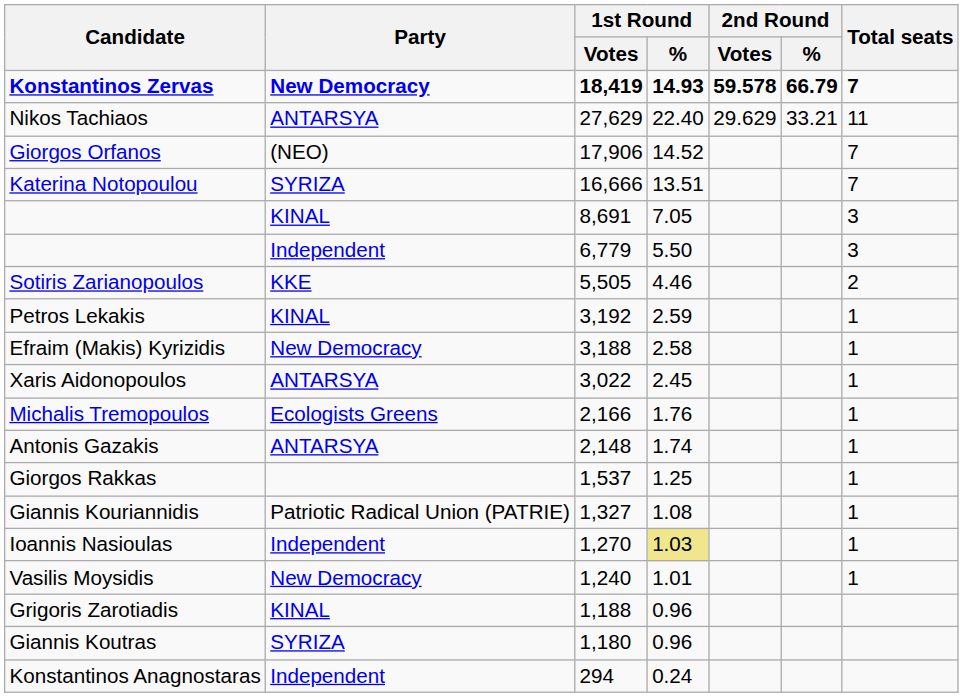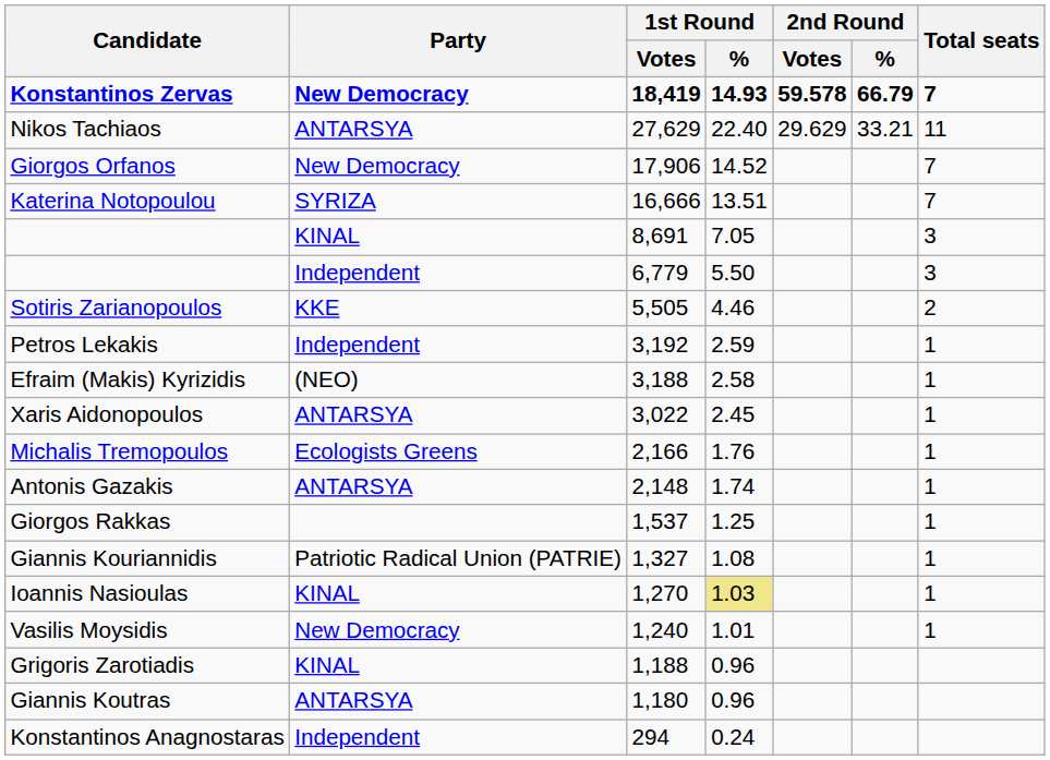 <table class=wikitable>
 <tr>
 <th rowspan=2>Candidate</th>
 <th rowspan=2>Party</th>
 <th colspan=2>1st Round</th>
 <th colspan=2>2nd Round</th>
 <th rowspan=2>Total seats</th>
 </tr>
 <tr>
 <th>Votes</th>
 <th>%</th>
 <th>Votes</th>
 <th>%</th>
 </tr>
 <tr style="font-weight: bold">
 <td><strong><a href='#'>Konstantinos Zervas</a></strong></td>
 <td><strong><a href='#'>New Democracy</a></strong></td>
 <td>18,419</td>
 <td>14.93</td>
 <td><strong>59.578</strong></td>
 <td><strong>66.79</strong></td>
 <td><strong>7</strong></td>
 </tr>
 <tr>
 <td>Nikos Tachiaos</td>
 <td><a href='#'>ANTARSYA</a></td>
 <td>27,629</td>
 <td>22.40</td>
 <td>29.629</td>
 <td>33.21</td>
 <td>11</td>
 </tr>
 <tr>
 <td><a href='#'>Giorgos Orfanos</a></td>
-<td> (NEO)</td>
+<td><a href='#'>New Democracy</a></td>
 <td>17,906</td>
 <td>14.52</td>
 <td></td>
 <td></td>
 <td>7</td>
 </tr>
 <tr>
 <td><a href='#'>Katerina Notopoulou</a></td>
 <td><a href='#'>SYRIZA</a></td>
 <td>16,666</td>
 <td>13.51</td>
 <td></td>
 <td></td>
 <td>7</td>
 </tr>
 <tr>
 <td></td>
 <td><a href='#'>KINAL</a></td>
 <td>8,691</td>
 <td>7.05</td>
 <td></td>
 <td></td>
 <td>3</td>
 </tr>
 <tr>
 <td></td>
 <td><a href='#'>Independent</a></td>
 <td>6,779</td>
 <td>5.50</td>
 <td></td>
 <td></td>
 <td>3</td>
 </tr>
 <tr>
 <td><a href='#'>Sotiris Zarianopoulos</a></td>
 <td><a href='#'>KKE</a></td>
 <td>5,505</td>
 <td>4.46</td>
 <td></td>
 <td></td>
 <td>2</td>
 </tr>
 <tr>
 <td>Petros Lekakis</td>
-<td><a href='#'>KINAL</a></td>
+<td><a href='#'>Independent</a></td>
 <td>3,192</td>
 <td>2.59</td>
 <td></td>
 <td></td>
 <td>1</td>
 </tr>
 <tr>
 <td>Efraim (Makis) Kyrizidis</td>
-<td><a href='#'>New Democracy</a></td>
+<td> (NEO)</td>
 <td>3,188</td>
 <td>2.58</td>
 <td></td>
 <td></td>
 <td>1</td>
 </tr>
 <tr>
 <td>Xaris Aidonopoulos</td>
 <td><a href='#'>ANTARSYA</a></td>
 <td>3,022</td>
 <td>2.45</td>
 <td></td>
 <td></td>
 <td>1</td>
 </tr>
 <tr>
 <td><a href='#'>Michalis Tremopoulos</a></td>
 <td><a href='#'>Ecologists Greens</a></td>
 <td>2,166</td>
 <td>1.76</td>
 <td></td>
 <td></td>
 <td>1</td>
 </tr>
 <tr>
 <td>Antonis Gazakis</td>
 <td><a href='#'>ANTARSYA</a></td>
 <td>2,148</td>
 <td>1.74</td>
 <td></td>
 <td></td>
 <td>1</td>
 </tr>
 <tr>
 <td>Giorgos Rakkas</td>
 <td></td>
 <td>1,537</td>
 <td>1.25</td>
 <td></td>
 <td></td>
 <td>1</td>
 </tr>
 <tr>
 <td>Giannis Kouriannidis</td>
 <td>Patriotic Radical Union (PATRIE)</td>
 <td>1,327</td>
 <td>1.08</td>
 <td></td>
 <td></td>
 <td>1</td>
 </tr>
 <tr>
 <td>Ioannis Nasioulas</td>
-<td><a href='#'>Independent</a></td>
+<td><a href='#'>KINAL</a></td>
 <td>1,270</td>
 <td style="background: khaki;">1.03</td>
 <td></td>
 <td></td>
 <td>1</td>
 </tr>
 <tr>
 <td>Vasilis Moysidis</td>
 <td><a href='#'>New Democracy</a></td>
 <td>1,240</td>
 <td>1.01</td>
 <td></td>
 <td></td>
 <td>1</td>
 </tr>
 <tr>
 <td>Grigoris Zarotiadis</td>
 <td><a href='#'>KINAL</a></td>
 <td>1,188</td>
 <td>0.96</td>
 <td></td>
 <td></td>
 <td></td>
 </tr>
 <tr>
 <td>Giannis Koutras</td>
-<td><a href='#'>SYRIZA</a></td>
+<td><a href='#'>ANTARSYA</a></td>
 <td>1,180</td>
 <td>0.96</td>
 <td></td>
 <td></td>
 <td></td>
 </tr>
 <tr>
 <td>Konstantinos Anagnostaras</td>
 <td><a href='#'>Independent</a></td>
 <td>294</td>
 <td>0.24</td>
 <td></td>
 <td></td>
 <td></td>
 </tr>
 </table>
